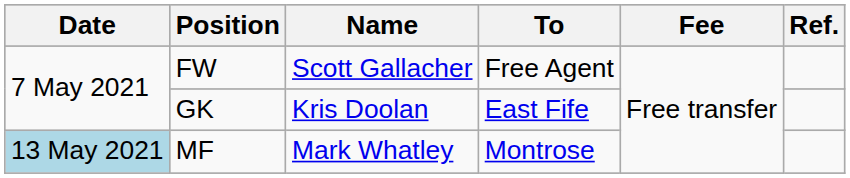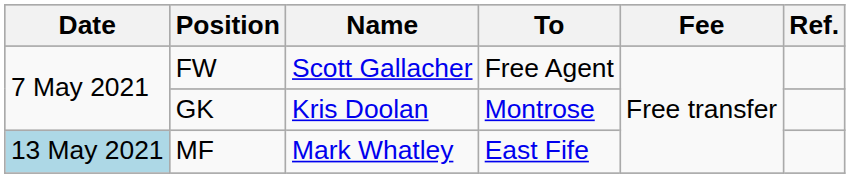 <table class="wikitable">
 <tr>
 <th>Date</th>
 <th>Position</th>
 <th>Name</th>
 <th>To</th>
 <th>Fee</th>
 <th>Ref.</th>
 </tr>
 <tr>
 <td rowspan="2">7 May 2021</td>
 <td>FW</td>
 <td><a href='#'>Scott Gallacher</a></td>
 <td>Free Agent</td>
 <td rowspan="3">Free transfer</td>
 <td></td>
 </tr>
 <tr>
 <td>GK</td>
 <td><a href='#'>Kris Doolan</a></td>
-<td><a href='#'>East Fife</a></td>
+<td><a href='#'>Montrose</a></td>
 <td></td>
 </tr>
 <tr>
 <td style="background: lightblue;">13 May 2021</td>
 <td>MF</td>
 <td><a href='#'>Mark Whatley</a></td>
-<td><a href='#'>Montrose</a></td>
+<td><a href='#'>East Fife</a></td>
 <td></td>
 </tr>
 </table>
